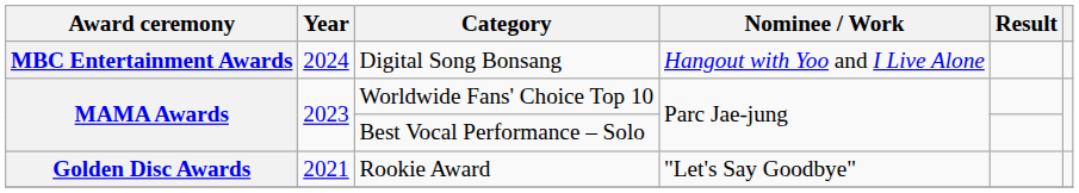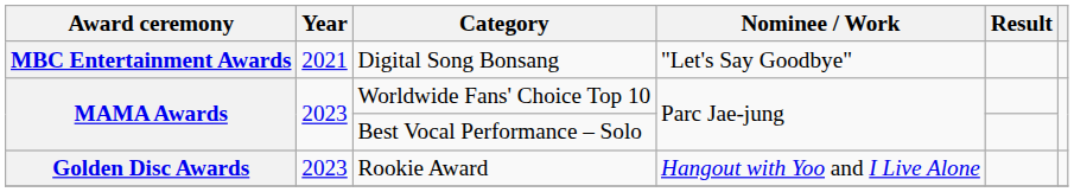 <table class="wikitable plainrowheaders sortable">
 <tr>
 <th scope="col">Award ceremony</th>
 <th scope="col">Year</th>
 <th scope="col">Category</th>
 <th scope="col">Nominee / Work</th>
 <th scope="col">Result</th>
 <th scope="col" class="unsortable"></th>
 </tr>
 <tr>
 <th scope="row"><a href='#'>MBC Entertainment Awards</a></th>
-<td style="text-align:center"><a href='#'>2024</a></td>
+<td style="text-align:center"><a href='#'>2021</a></td>
 <td>Digital Song Bonsang</td>
-<td><em><a href='#'>Hangout with Yoo</a></em> and <em><a href='#'>I Live Alone</a></em></td>
+<td>"Let's Say Goodbye"</td>
 <td></td>
 <td style="text-align:center"></td>
 </tr>
 <tr>
 <th scope="row" rowspan="2"><a href='#'>MAMA Awards</a></th>
 <td style="text-align:center" rowspan="2"><a href='#'>2023</a></td>
 <td>Worldwide Fans' Choice Top 10</td>
 <td rowspan="2">Parc Jae-jung</td>
 <td></td>
 <td style="text-align:center" rowspan="2"></td>
 </tr>
 <tr>
 <td>Best Vocal Performance – Solo</td>
 <td></td>
 </tr>
 <tr>
 <th scope="row"><a href='#'>Golden Disc Awards</a></th>
-<td style="text-align:center"><a href='#'>2021</a></td>
+<td style="text-align:center"><a href='#'>2023</a></td>
 <td>Rookie Award</td>
-<td>"Let's Say Goodbye"</td>
+<td><em><a href='#'>Hangout with Yoo</a></em> and <em><a href='#'>I Live Alone</a></em></td>
 <td></td>
 <td style="text-align:center"></td>
 </tr>
 <tr>
 </tr>
 </table>
